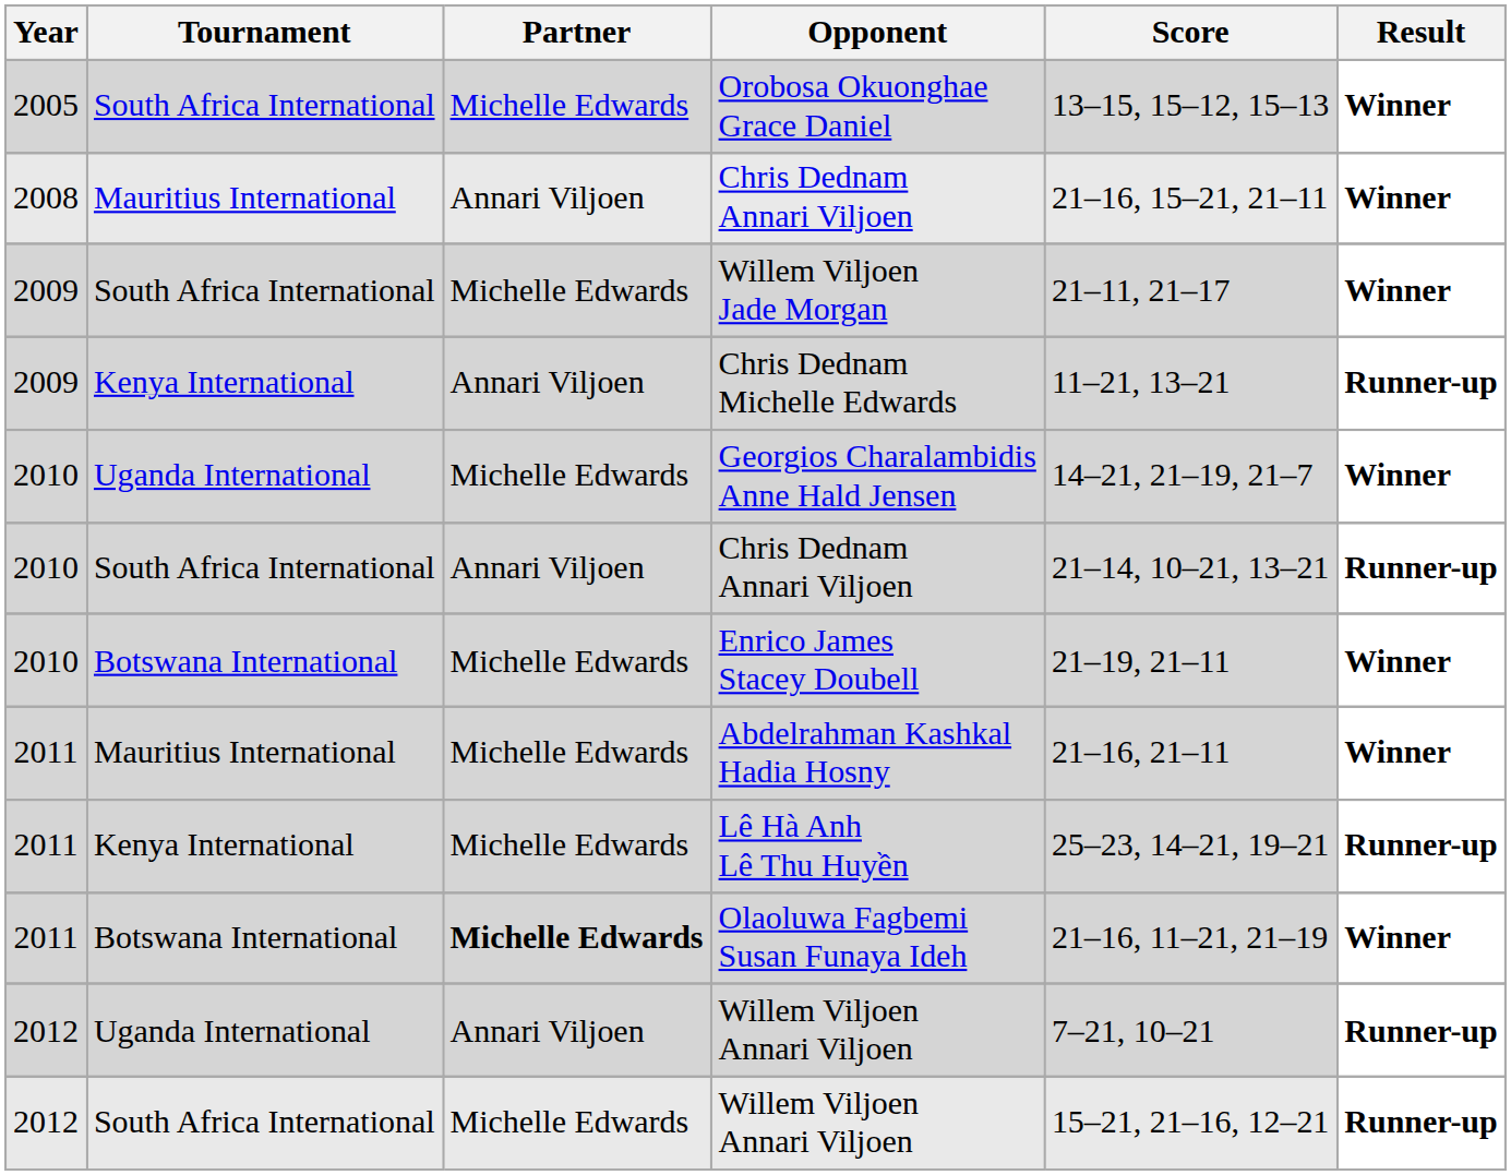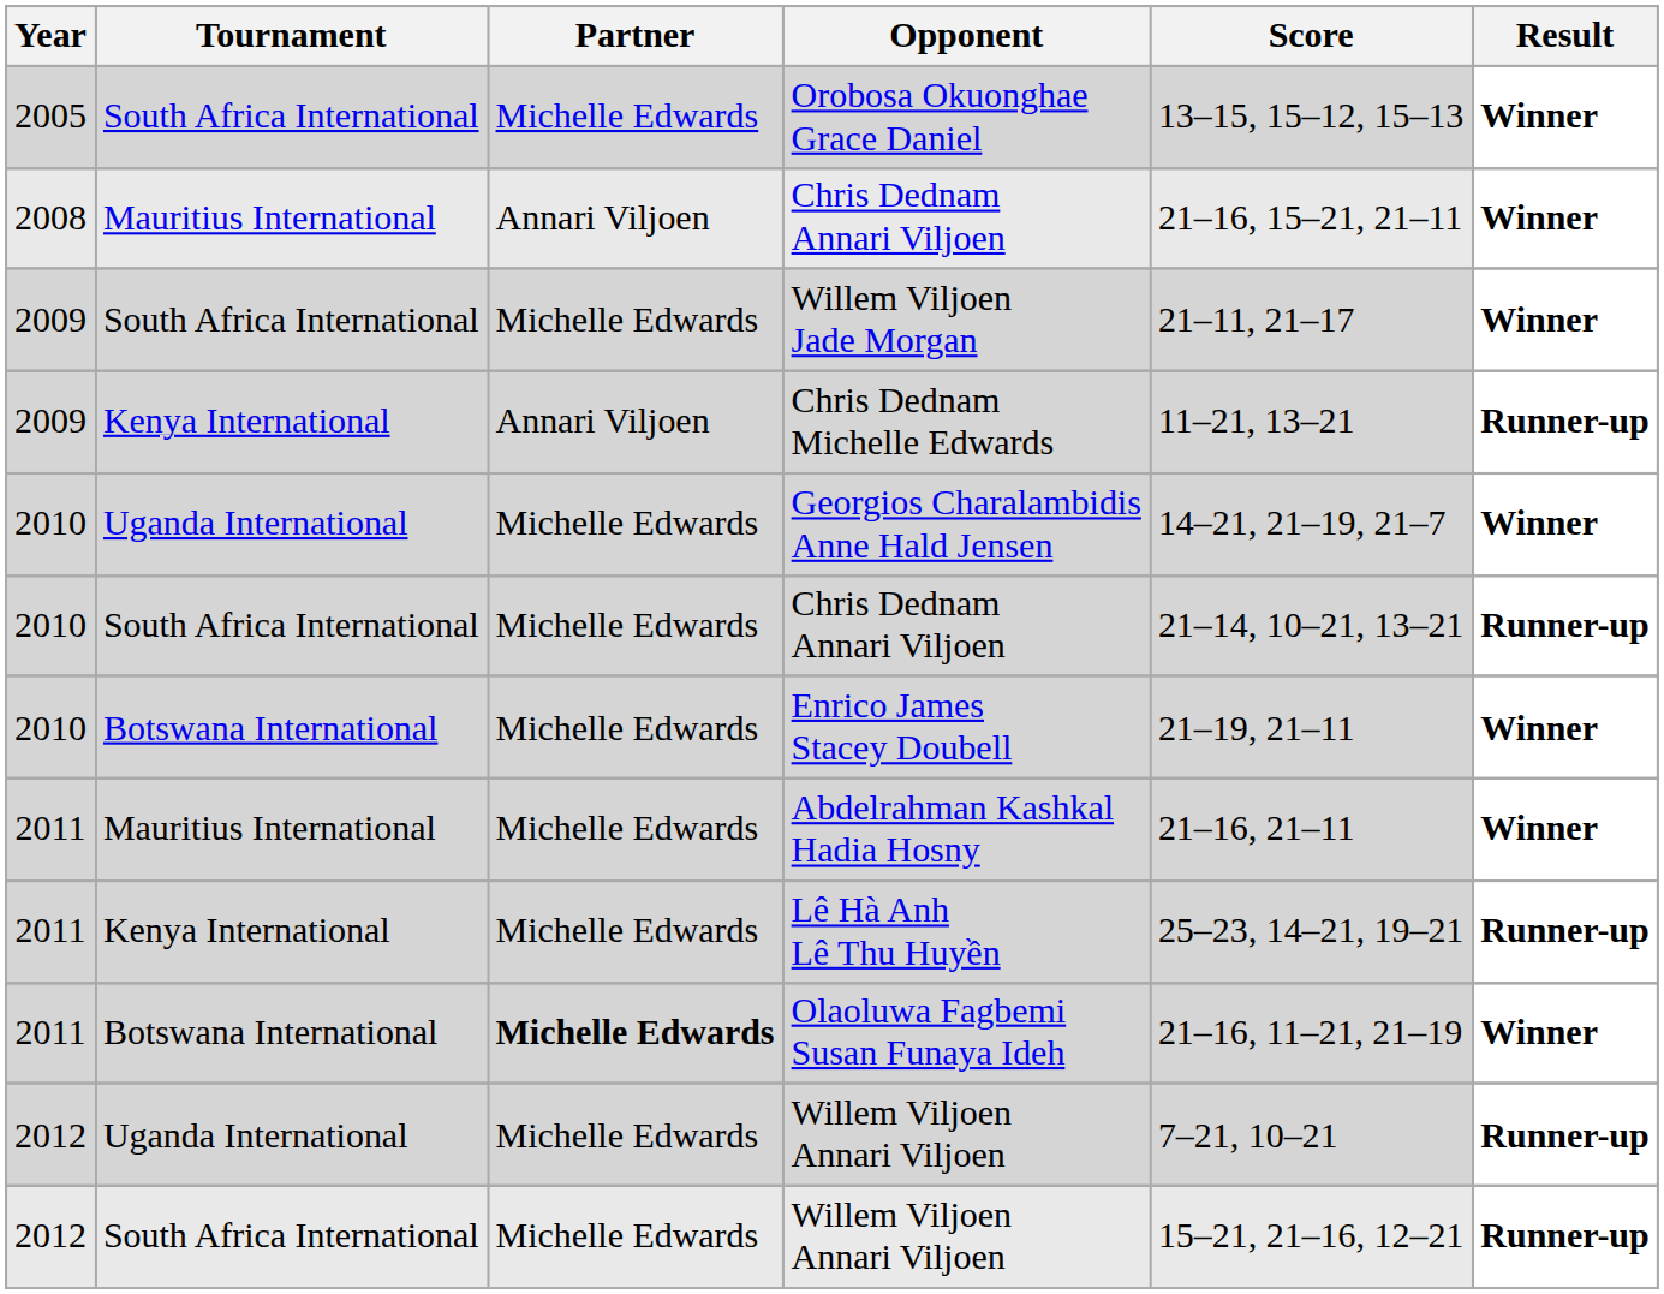 <table class="sortable wikitable" style="font-size: 90%;">
 <tr>
 <th>Year</th>
 <th>Tournament</th>
 <th>Partner</th>
 <th>Opponent</th>
 <th>Score</th>
 <th>Result</th>
 </tr>
 <tr>
 </tr>
 <tr style="background:#D5D5D5">
 <td align="center">2005</td>
 <td align="left"><a href='#'>South Africa International</a></td>
 <td align="left"> <a href='#'>Michelle Edwards</a></td>
 <td align="left"> <a href='#'>Orobosa Okuonghae</a><br> <a href='#'>Grace Daniel</a></td>
 <td align="left">13–15, 15–12, 15–13</td>
 <td style="text-align:left; background:white"> <strong>Winner</strong></td>
 </tr>
 <tr>
 </tr>
 <tr style="background:#E9E9E9">
 <td align="center">2008</td>
 <td align="left"><a href='#'>Mauritius International</a></td>
 <td align="left"> Annari Viljoen</td>
 <td align="left"> <a href='#'>Chris Dednam</a><br> <a href='#'>Annari Viljoen</a></td>
 <td align="left">21–16, 15–21, 21–11</td>
 <td style="text-align:left; background:white"> <strong>Winner</strong></td>
 </tr>
 <tr>
 </tr>
 <tr style="background:#D5D5D5">
 <td align="center">2009</td>
 <td align="left">South Africa International</td>
 <td align="left"> Michelle Edwards</td>
 <td align="left"> Willem Viljoen<br> <a href='#'>Jade Morgan</a></td>
 <td align="left">21–11, 21–17</td>
 <td style="text-align:left; background:white"> <strong>Winner</strong></td>
 </tr>
 <tr>
 </tr>
 <tr style="background:#D5D5D5">
 <td align="center">2009</td>
 <td align="left"><a href='#'>Kenya International</a></td>
 <td align="left"> Annari Viljoen</td>
 <td align="left"> Chris Dednam<br> Michelle Edwards</td>
 <td align="left">11–21, 13–21</td>
 <td style="text-align:left; background:white"> <strong>Runner-up</strong></td>
 </tr>
 <tr>
 </tr>
 <tr style="background:#D5D5D5">
 <td align="center">2010</td>
 <td align="left"><a href='#'>Uganda International</a></td>
 <td align="left"> Michelle Edwards</td>
 <td align="left"> <a href='#'>Georgios Charalambidis</a><br> <a href='#'>Anne Hald Jensen</a></td>
 <td align="left">14–21, 21–19, 21–7</td>
 <td style="text-align:left; background:white"> <strong>Winner</strong></td>
 </tr>
 <tr>
 </tr>
 <tr style="background:#D5D5D5">
 <td align="center">2010</td>
 <td align="left">South Africa International</td>
-<td align="left"> Annari Viljoen</td>
+<td align="left"> Michelle Edwards</td>
 <td align="left"> Chris Dednam<br> Annari Viljoen</td>
 <td align="left">21–14, 10–21, 13–21</td>
 <td style="text-align:left; background:white"> <strong>Runner-up</strong></td>
 </tr>
 <tr>
 </tr>
 <tr style="background:#D5D5D5">
 <td align="center">2010</td>
 <td align="left"><a href='#'>Botswana International</a></td>
 <td align="left"> Michelle Edwards</td>
 <td align="left"> <a href='#'>Enrico James</a><br> <a href='#'>Stacey Doubell</a></td>
 <td align="left">21–19, 21–11</td>
 <td style="text-align:left; background:white"> <strong>Winner</strong></td>
 </tr>
 <tr>
 </tr>
 <tr style="background:#D5D5D5">
 <td align="center">2011</td>
 <td align="left">Mauritius International</td>
 <td align="left"> Michelle Edwards</td>
 <td align="left"> <a href='#'>Abdelrahman Kashkal</a><br> <a href='#'>Hadia Hosny</a></td>
 <td align="left">21–16, 21–11</td>
 <td style="text-align:left; background:white"> <strong>Winner</strong></td>
 </tr>
 <tr>
 </tr>
 <tr style="background:#D5D5D5">
 <td align="center">2011</td>
 <td align="left">Kenya International</td>
 <td align="left"> Michelle Edwards</td>
 <td align="left"> <a href='#'>Lê Hà Anh</a><br> <a href='#'>Lê Thu Huyền</a></td>
 <td align="left">25–23, 14–21, 19–21</td>
 <td style="text-align:left; background:white"> <strong>Runner-up</strong></td>
 </tr>
 <tr>
 </tr>
 <tr style="background:#D5D5D5">
 <td align="center">2011</td>
 <td align="left">Botswana International</td>
 <td align="left"><strong> Michelle Edwards</strong></td>
 <td align="left"> <a href='#'>Olaoluwa Fagbemi</a><br> <a href='#'>Susan Funaya Ideh</a></td>
 <td align="left">21–16, 11–21, 21–19</td>
 <td style="text-align:left; background:white"> <strong>Winner</strong></td>
 </tr>
 <tr>
 </tr>
 <tr style="background:#D5D5D5">
 <td align="center">2012</td>
 <td align="left">Uganda International</td>
-<td align="left"> Annari Viljoen</td>
+<td align="left"> Michelle Edwards</td>
 <td align="left"> Willem Viljoen<br> Annari Viljoen</td>
 <td align="left">7–21, 10–21</td>
 <td style="text-align:left; background:white"> <strong>Runner-up</strong></td>
 </tr>
 <tr>
 </tr>
 <tr style="background:#E9E9E9">
 <td align="center">2012</td>
 <td align="left">South Africa International</td>
 <td align="left"> Michelle Edwards</td>
 <td align="left"> Willem Viljoen<br> Annari Viljoen</td>
 <td align="left">15–21, 21–16, 12–21</td>
 <td style="text-align:left; background:white"> <strong>Runner-up</strong></td>
 </tr>
 </table>
